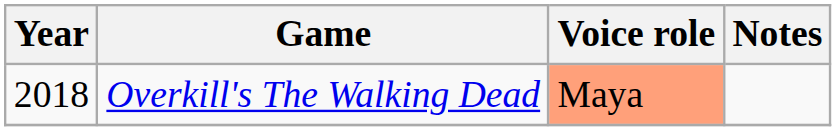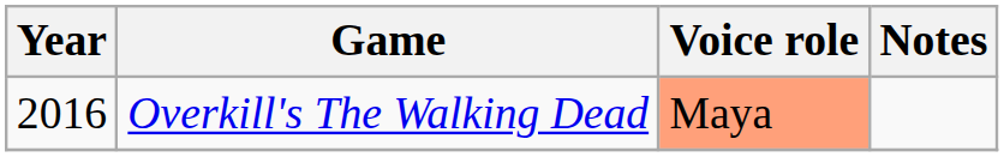 <table class="wikitable">
 <tr>
 <th>Year</th>
 <th>Game</th>
 <th>Voice role</th>
 <th>Notes</th>
 </tr>
 <tr>
-<td>2018</td>
+<td>2016</td>
 <td><em><a href='#'>Overkill's The Walking Dead</a></em></td>
 <td style="background: lightsalmon;">Maya</td>
 <td></td>
 </tr>
 <tr>
 </tr>
 </table>
